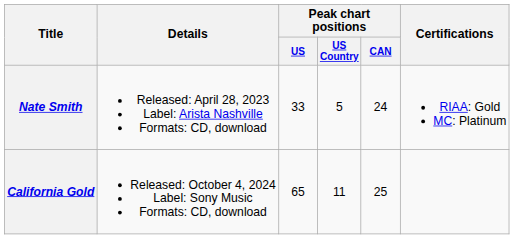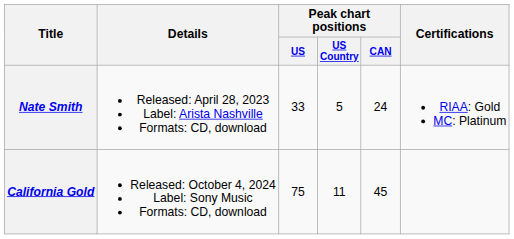 <table class="wikitable plainrowheaders" style="text-align:center">
 <tr>
 <th scope="col" rowspan="2">Title</th>
 <th scope="col" rowspan="2">Details</th>
 <th scope="col" colspan="3">Peak chart positions</th>
 <th scope="col" rowspan="2">Certifications</th>
 </tr>
 <tr style="font-size:smaller;">
 <th scope="col" style="width:45px;"><a href='#'>US</a><br></th>
 <th scope="col" style="width:45px;"><a href='#'>US<br>Country</a><br></th>
 <th scope="col" style="width:45px;"><a href='#'>CAN</a><br></th>
 </tr>
 <tr>
 <th scope="row"><em><a href='#'>Nate Smith</a></em></th>
 <td><br><ul><li>Released: April 28, 2023</li><li>Label: <a href='#'>Arista Nashville</a></li><li>Formats: CD, download</li></ul></td>
 <td>33</td>
 <td>5</td>
 <td>24</td>
 <td><br><ul><li><a href='#'>RIAA</a>: Gold</li><li><a href='#'>MC</a>: Platinum</li></ul></td>
 </tr>
 <tr>
 <th scope="row"><em><a href='#'>California Gold</a></em></th>
 <td><br><ul><li>Released: October 4, 2024</li><li>Label: Sony Music</li><li>Formats: CD, download</li></ul></td>
-<td>65</td>
+<td>75</td>
 <td>11</td>
-<td>25</td>
+<td>45</td>
 <td></td>
 </tr>
 </table>
